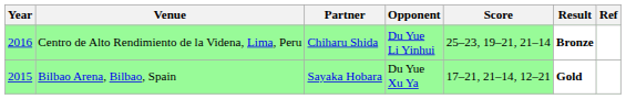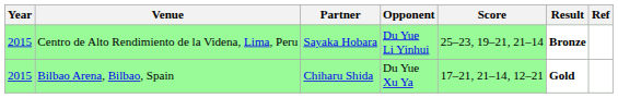 <table class="sortable wikitable" style="font-size: 90%;">
 <tr>
 <th>Year</th>
 <th>Venue</th>
 <th>Partner</th>
 <th>Opponent</th>
 <th>Score</th>
 <th>Result</th>
 <th>Ref</th>
 </tr>
 <tr style="background:#98FB98">
-<td align="center"><a href='#'>2016</a></td>
+<td align="center"><a href='#'>2015</a></td>
 <td align="left">Centro de Alto Rendimiento de la Videna, <a href='#'>Lima</a>, Peru</td>
-<td align="left"> <a href='#'>Chiharu Shida</a></td>
+<td align="left"> <a href='#'>Sayaka Hobara</a></td>
 <td align="left"> <a href='#'>Du Yue</a><br> <a href='#'>Li Yinhui</a></td>
 <td align="left">25–23, 19–21, 21–14</td>
 <td style="text-align:left; background:white"> <strong>Bronze</strong></td>
 <td style="text-align:center; background:white"></td>
 </tr>
 <tr style="background:#98FB98">
 <td align="center"><a href='#'>2015</a></td>
 <td align="left"><a href='#'>Bilbao Arena</a>, <a href='#'>Bilbao</a>, Spain</td>
-<td align="left"> <a href='#'>Sayaka Hobara</a></td>
+<td align="left"> <a href='#'>Chiharu Shida</a></td>
 <td align="left"> Du Yue<br> <a href='#'>Xu Ya</a></td>
 <td align="left">17–21, 21–14, 12–21</td>
 <td style="text-align:left; background:white"> <strong>Gold</strong></td>
 <td style="text-align:center; background:white"></td>
 </tr>
 </table>
